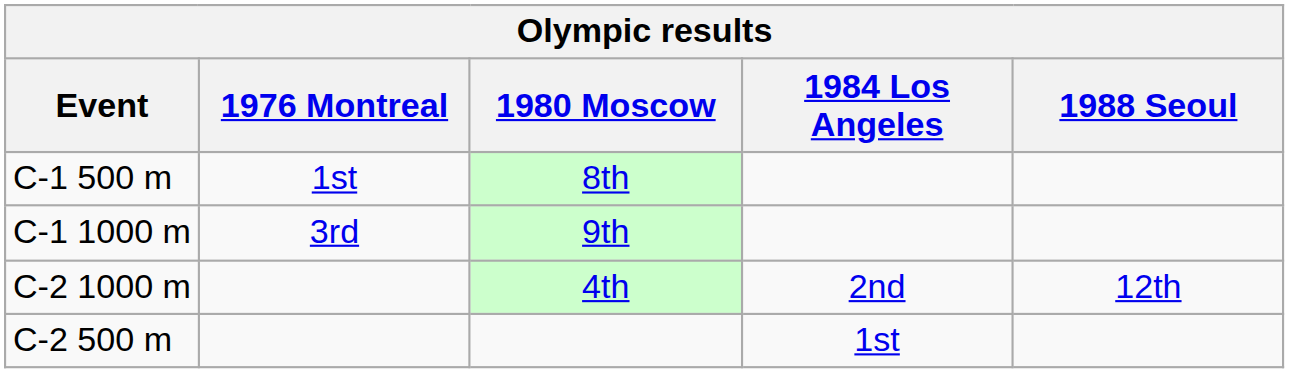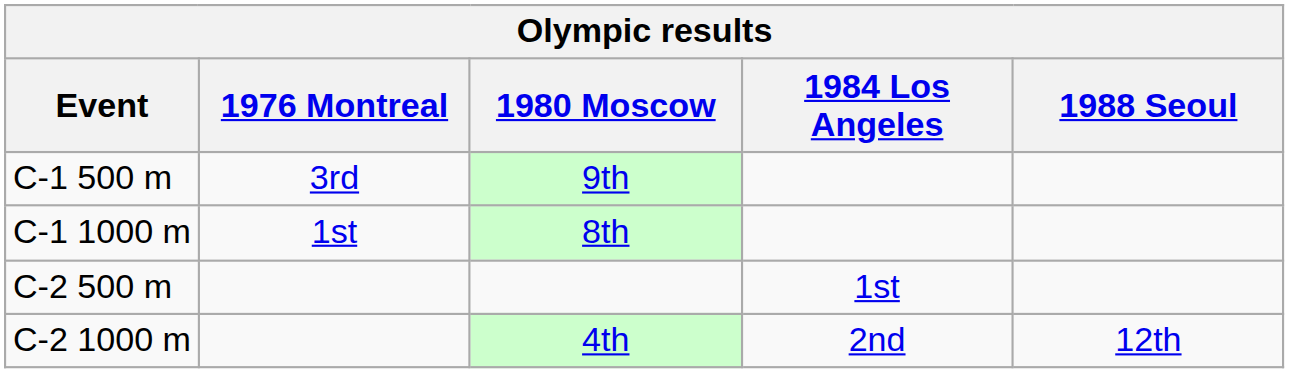 <table class="wikitable" style="text-align: center">
 <tr>
 <th colspan=5>Olympic results</th>
 </tr>
 <tr>
 <th>Event</th>
 <th width="120"><a href='#'>1976 Montreal</a></th>
 <th width="120"><a href='#'>1980 Moscow</a></th>
 <th width="120"><a href='#'>1984 Los Angeles</a></th>
 <th width="120"><a href='#'>1988 Seoul</a></th>
 </tr>
 <tr>
 <td align=left>C-1 500 m</td>
+<td> <a href='#'>3rd</a> </td>
+<td style="background: #ccffcc"><a href='#'>9th</a> </td>
+<td></td>
+<td></td>
+</tr>
+<tr>
+<td align=left>C-1 1000 m</td>
 <td> <a href='#'>1st</a> </td>
 <td style="background: #ccffcc"><a href='#'>8th</a> </td>
 <td></td>
 <td></td>
 </tr>
 <tr>
-<td align=left>C-1 1000 m</td>
-<td> <a href='#'>3rd</a> </td>
-<td style="background: #ccffcc"><a href='#'>9th</a> </td>
+<td align=left>C-2 500 m</td>
 <td></td>
+<td></td>
+<td> <a href='#'>1st</a> </td>
 <td></td>
 </tr>
 <tr>
 <td align=left>C-2 1000 m</td>
 <td></td>
 <td style="background: #ccffcc"><a href='#'>4th</a> </td>
 <td> <a href='#'>2nd</a> </td>
 <td><a href='#'>12th</a> </td>
 </tr>
-<tr>
-<td align=left>C-2 500 m</td>
-<td></td>
-<td></td>
-<td> <a href='#'>1st</a> </td>
-<td></td>
-</tr>
 </table>
